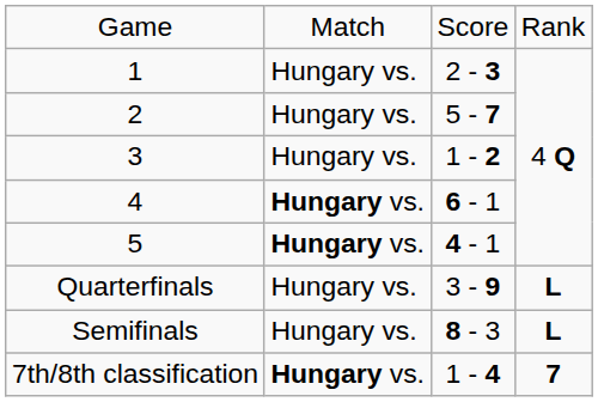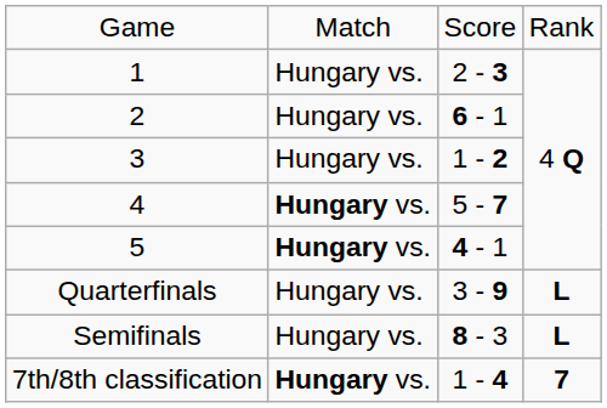 <table class="wikitable">
 <tr>
 <td style="text-align:center;">Game</td>
 <td style="text-align:center;">Match</td>
 <td style="text-align:center;">Score</td>
 <td style="text-align:center;">Rank</td>
 </tr>
 <tr>
 <td style="text-align:center;">1</td>
 <td>Hungary vs. <strong></strong></td>
 <td style="text-align:center;">2 - <strong>3</strong></td>
 <td rowspan="5" style="text-align:center;">4 <strong>Q</strong></td>
 </tr>
 <tr>
 <td style="text-align:center;">2</td>
 <td>Hungary vs. <strong></strong></td>
-<td style="text-align:center;">5 - <strong>7</strong></td>
+<td style="text-align:center;"><strong>6</strong> - 1</td>
 </tr>
 <tr>
 <td style="text-align:center;">3</td>
 <td>Hungary vs. <strong></strong></td>
 <td style="text-align:center;">1 - <strong>2</strong></td>
 </tr>
 <tr>
 <td style="text-align:center;">4</td>
 <td><strong>Hungary</strong> vs. </td>
-<td style="text-align:center;"><strong>6</strong> - 1</td>
+<td style="text-align:center;">5 - <strong>7</strong></td>
 </tr>
 <tr>
 <td style="text-align:center;">5</td>
 <td><strong>Hungary</strong> vs. </td>
 <td style="text-align:center;"><strong>4</strong> - 1</td>
 </tr>
 <tr>
 <td style="text-align:center;">Quarterfinals</td>
 <td>Hungary vs. <strong></strong></td>
 <td style="text-align:center;">3 - <strong>9</strong></td>
 <td style="text-align:center;"><strong>L</strong></td>
 </tr>
 <tr>
 <td style="text-align:center;">Semifinals</td>
 <td>Hungary vs. <strong></strong></td>
 <td style="text-align:center;"><strong>8</strong> - 3</td>
 <td style="text-align:center;"><strong>L</strong></td>
 </tr>
 <tr>
 <td style="text-align:center;">7th/8th classification</td>
 <td><strong>Hungary</strong> vs. </td>
 <td style="text-align:center;">1 - <strong>4</strong></td>
 <td style="text-align:center;"><strong>7</strong></td>
 </tr>
 </table>
